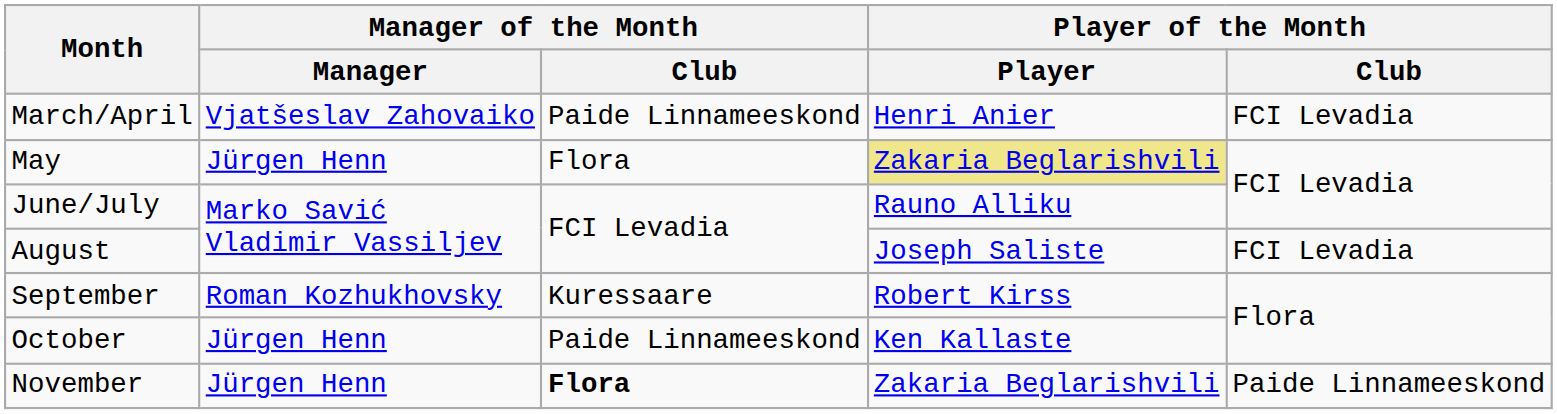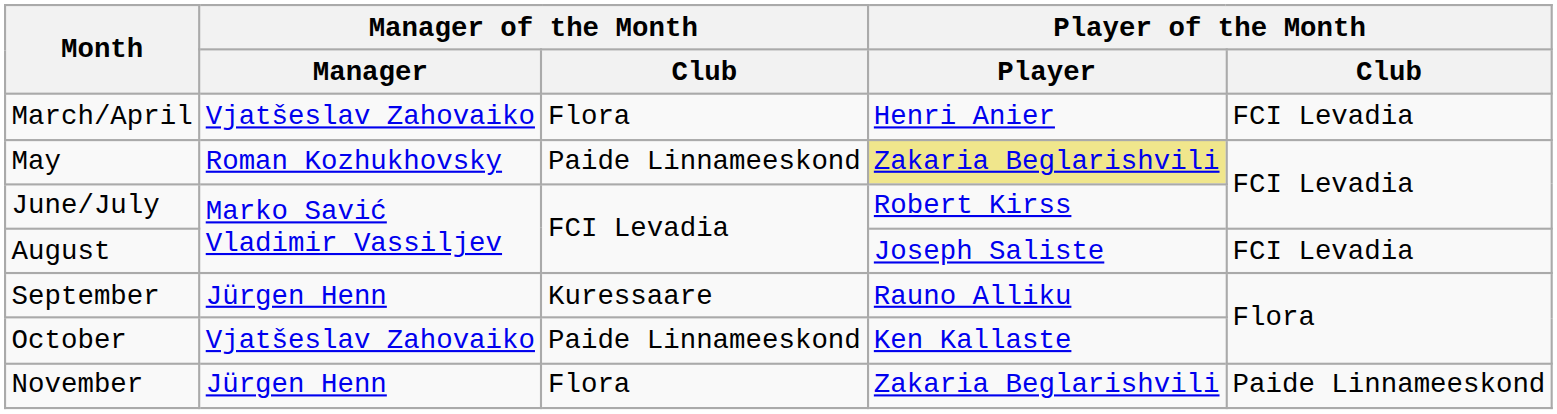 <table class="wikitable">
 <tr>
 <th rowspan=2>Month</th>
 <th colspan=2>Manager of the Month</th>
 <th colspan=2>Player of the Month</th>
 </tr>
 <tr>
 <th>Manager</th>
 <th>Club</th>
 <th>Player</th>
 <th>Club</th>
 </tr>
 <tr>
 <td>March/April</td>
 <td> <a href='#'>Vjatšeslav Zahovaiko</a></td>
-<td>Paide Linnameeskond</td>
+<td>Flora</td>
 <td> <a href='#'>Henri Anier</a></td>
 <td>FCI Levadia</td>
 </tr>
 <tr>
 <td>May</td>
-<td> <a href='#'>Jürgen Henn</a></td>
-<td>Flora</td>
+<td> <a href='#'>Roman Kozhukhovsky</a></td>
+<td>Paide Linnameeskond</td>
 <td style="background: khaki;"> <a href='#'>Zakaria Beglarishvili</a></td>
 <td rowspan=2>FCI Levadia</td>
 </tr>
 <tr>
 <td>June/July</td>
 <td rowspan=2> <a href='#'>Marko Savić</a><br> <a href='#'>Vladimir Vassiljev</a></td>
 <td rowspan=2>FCI Levadia</td>
-<td> <a href='#'>Rauno Alliku</a></td>
+<td> <a href='#'>Robert Kirss</a></td>
 </tr>
 <tr>
 <td>August</td>
 <td> <a href='#'>Joseph Saliste</a></td>
 <td>FCI Levadia</td>
 </tr>
 <tr>
 <td>September</td>
-<td> <a href='#'>Roman Kozhukhovsky</a></td>
+<td> <a href='#'>Jürgen Henn</a></td>
 <td>Kuressaare</td>
-<td> <a href='#'>Robert Kirss</a></td>
+<td> <a href='#'>Rauno Alliku</a></td>
 <td rowspan=2>Flora</td>
 </tr>
 <tr>
 <td>October</td>
-<td> <a href='#'>Jürgen Henn</a></td>
+<td> <a href='#'>Vjatšeslav Zahovaiko</a></td>
 <td>Paide Linnameeskond</td>
 <td> <a href='#'>Ken Kallaste</a></td>
 </tr>
 <tr>
 <td>November</td>
 <td> <a href='#'>Jürgen Henn</a></td>
-<td><strong>Flora</strong></td>
+<td>Flora</td>
 <td> <a href='#'>Zakaria Beglarishvili</a></td>
 <td>Paide Linnameeskond</td>
 </tr>
 </table>
